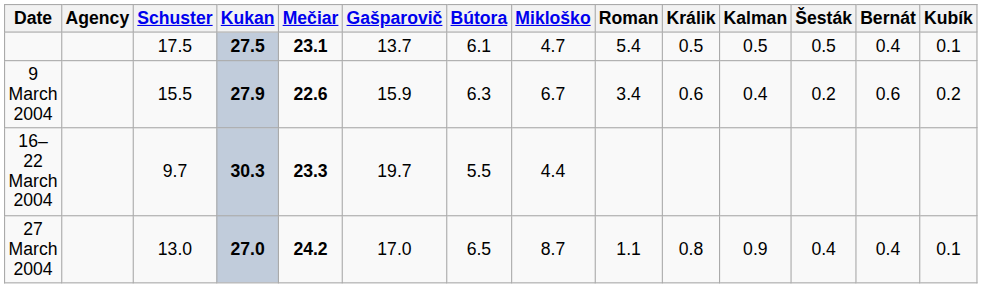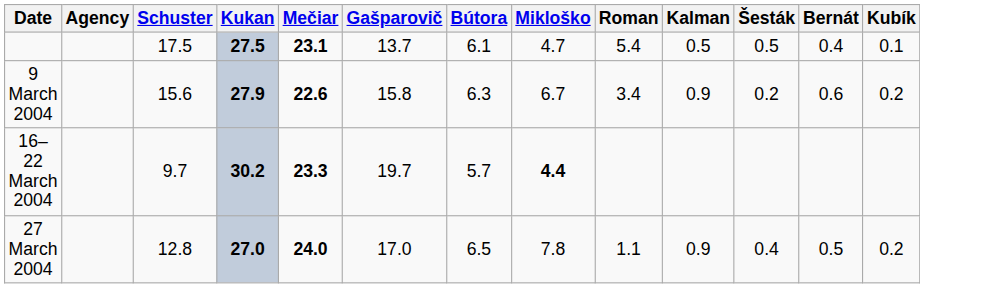 <table class=wikitable style=text-align:center>
 <tr>
 <th>Date</th>
 <th>Agency</th>
 <th><a href='#'>Schuster</a></th>
 <th><a href='#'>Kukan</a></th>
 <th><a href='#'>Mečiar</a></th>
 <th><a href='#'>Gašparovič</a></th>
 <th><a href='#'>Bútora</a></th>
 <th><a href='#'>Mikloško</a></th>
 <th>Roman</th>
-<th>Králik</th>
 <th>Kalman</th>
 <th>Šesták</th>
 <th>Bernát</th>
 <th>Kubík</th>
 </tr>
 <tr>
 <td></td>
 <td></td>
 <td>17.5</td>
 <td bgcolor=#C1CCDB><strong>27.5</strong></td>
 <td><strong>23.1</strong></td>
 <td>13.7</td>
 <td>6.1</td>
 <td>4.7</td>
 <td>5.4</td>
 <td>0.5</td>
 <td>0.5</td>
-<td>0.5</td>
 <td>0.4</td>
 <td>0.1</td>
 </tr>
 <tr>
 <td>9 March 2004</td>
 <td></td>
-<td>15.5</td>
+<td>15.6</td>
 <td bgcolor=#C1CCDB><strong>27.9</strong></td>
 <td><strong>22.6</strong></td>
-<td>15.9</td>
+<td>15.8</td>
 <td>6.3</td>
 <td>6.7</td>
 <td>3.4</td>
-<td>0.6</td>
-<td>0.4</td>
+<td>0.9</td>
 <td>0.2</td>
 <td>0.6</td>
 <td>0.2</td>
 </tr>
 <tr>
 <td>16–22 March 2004</td>
 <td></td>
 <td>9.7</td>
-<td bgcolor=#C1CCDB><strong>30.3</strong></td>
+<td bgcolor=#C1CCDB><strong>30.2</strong></td>
 <td><strong>23.3</strong></td>
 <td>19.7</td>
-<td>5.5</td>
-<td>4.4</td>
-<td></td>
+<td>5.7</td>
+<td><strong>4.4</strong></td>
 <td></td>
 <td></td>
 <td></td>
 <td></td>
 <td></td>
 </tr>
 <tr>
 <td>27 March 2004</td>
 <td></td>
-<td>13.0</td>
+<td>12.8</td>
 <td bgcolor=#C1CCDB><strong>27.0</strong></td>
-<td><strong>24.2</strong></td>
+<td><strong>24.0</strong></td>
 <td>17.0</td>
 <td>6.5</td>
-<td>8.7</td>
+<td>7.8</td>
 <td>1.1</td>
-<td>0.8</td>
 <td>0.9</td>
 <td>0.4</td>
-<td>0.4</td>
-<td>0.1</td>
+<td>0.5</td>
+<td>0.2</td>
 </tr>
 </table>
